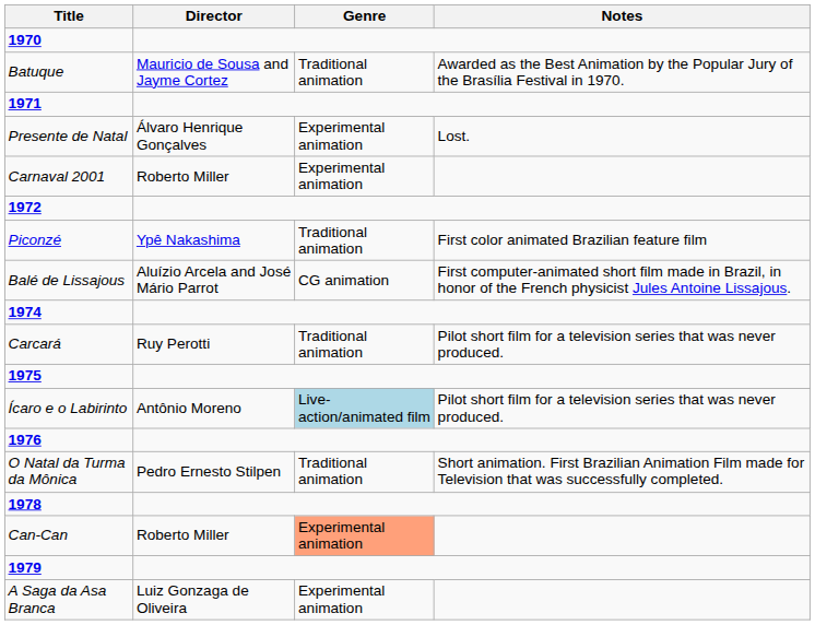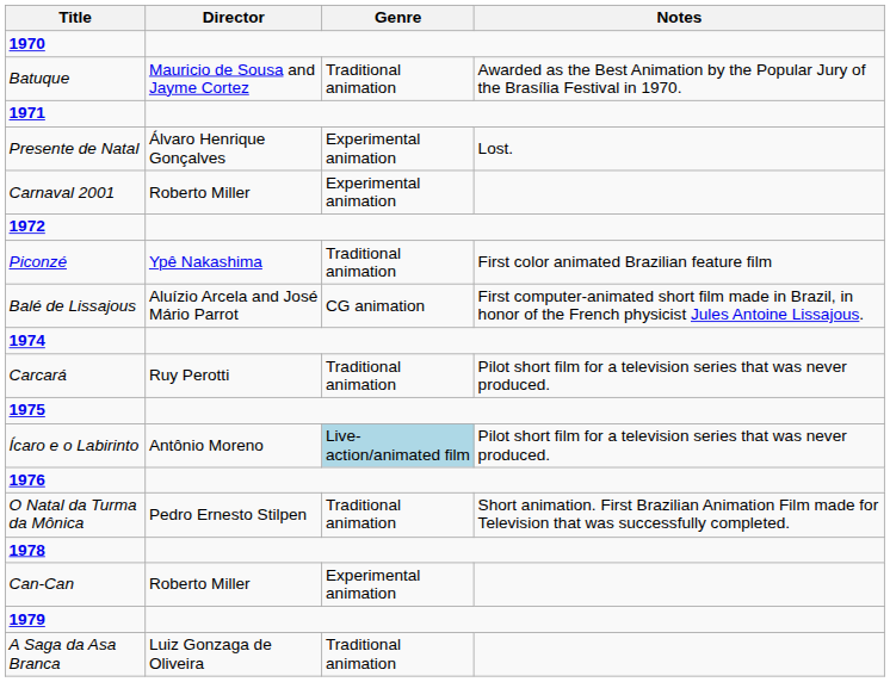 <table class="wikitable">
 <tr>
 <th>Title</th>
 <th>Director</th>
 <th>Genre</th>
 <th>Notes</th>
 </tr>
 <tr>
 <td><strong><a href='#'>1970</a></strong></td>
 </tr>
 <tr>
 <td><em>Batuque</em></td>
 <td><a href='#'>Mauricio de Sousa</a> and <a href='#'>Jayme Cortez</a></td>
 <td>Traditional animation</td>
 <td>Awarded as the Best Animation by the Popular Jury of the Brasília Festival in 1970.</td>
 </tr>
 <tr>
 <td><strong><a href='#'>1971</a></strong></td>
 </tr>
 <tr>
 <td><em>Presente de Natal</em></td>
 <td>Álvaro Henrique Gonçalves</td>
 <td>Experimental animation</td>
 <td>Lost.</td>
 </tr>
 <tr>
 <td><em>Carnaval 2001</em></td>
 <td>Roberto Miller</td>
 <td>Experimental animation</td>
 <td></td>
 </tr>
 <tr>
 <td><strong><a href='#'>1972</a></strong></td>
 </tr>
 <tr>
 <td><em><a href='#'>Piconzé</a></em></td>
 <td><a href='#'>Ypê Nakashima</a></td>
 <td>Traditional animation</td>
 <td>First color animated Brazilian feature film</td>
 </tr>
 <tr>
 <td><em>Balé de Lissajous</em></td>
 <td>Aluízio Arcela and José Mário Parrot</td>
 <td>CG animation</td>
 <td>First computer-animated short film made in Brazil, in honor of the French physicist <a href='#'>Jules Antoine Lissajous</a>.</td>
 </tr>
 <tr>
 <td><strong><a href='#'>1974</a></strong></td>
 </tr>
 <tr>
 <td><em>Carcará</em></td>
 <td>Ruy Perotti</td>
 <td>Traditional animation</td>
 <td>Pilot short film for a television series that was never produced.</td>
 </tr>
 <tr>
 <td><strong><a href='#'>1975</a></strong></td>
 </tr>
 <tr>
 <td><em>Ícaro e o Labirinto</em></td>
 <td>Antônio Moreno</td>
 <td style="background: lightblue;">Live-action/animated film</td>
 <td>Pilot short film for a television series that was never produced.</td>
 </tr>
 <tr>
 <td><strong><a href='#'>1976</a></strong></td>
 </tr>
 <tr>
 <td><em>O Natal da Turma da Mônica</em></td>
 <td>Pedro Ernesto Stilpen</td>
 <td>Traditional animation</td>
 <td>Short animation. First Brazilian Animation Film made for Television that was successfully completed.</td>
 </tr>
 <tr>
 <td><strong><a href='#'>1978</a></strong></td>
 </tr>
 <tr>
 <td><em>Can-Can</em></td>
 <td>Roberto Miller</td>
-<td style="background: lightsalmon;">Experimental animation</td>
+<td>Experimental animation</td>
 <td></td>
 </tr>
 <tr>
 <td><strong><a href='#'>1979</a></strong></td>
 </tr>
 <tr>
 <td><em>A Saga da Asa Branca</em></td>
 <td>Luiz Gonzaga de Oliveira</td>
-<td>Experimental animation</td>
+<td>Traditional animation</td>
 <td></td>
 </tr>
 </table>
